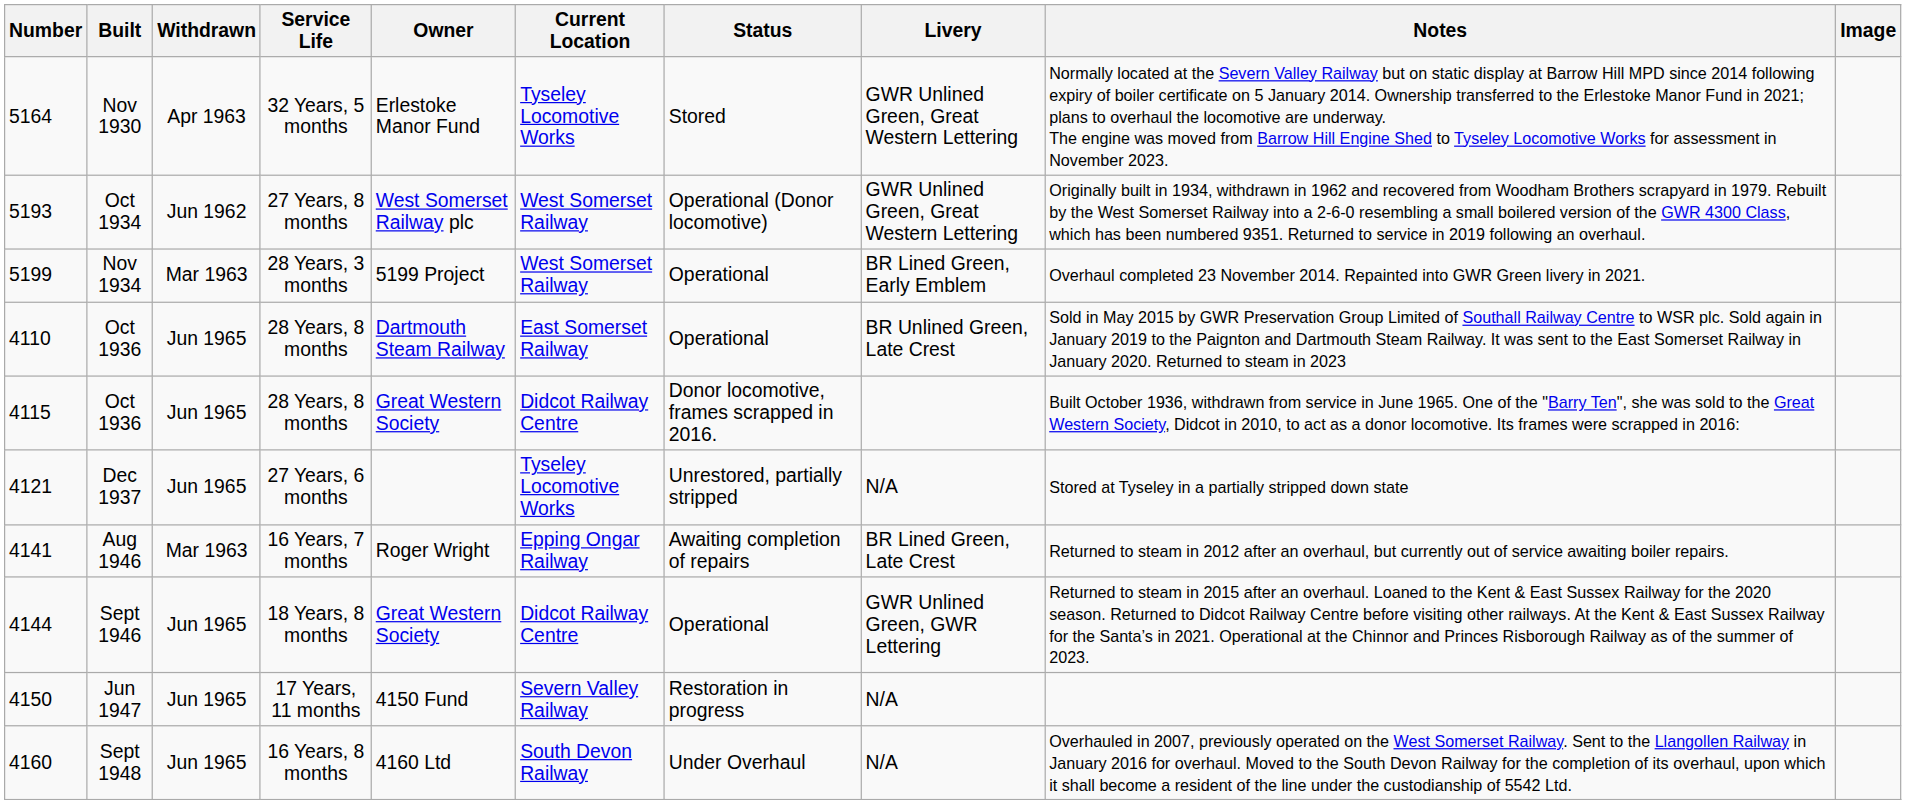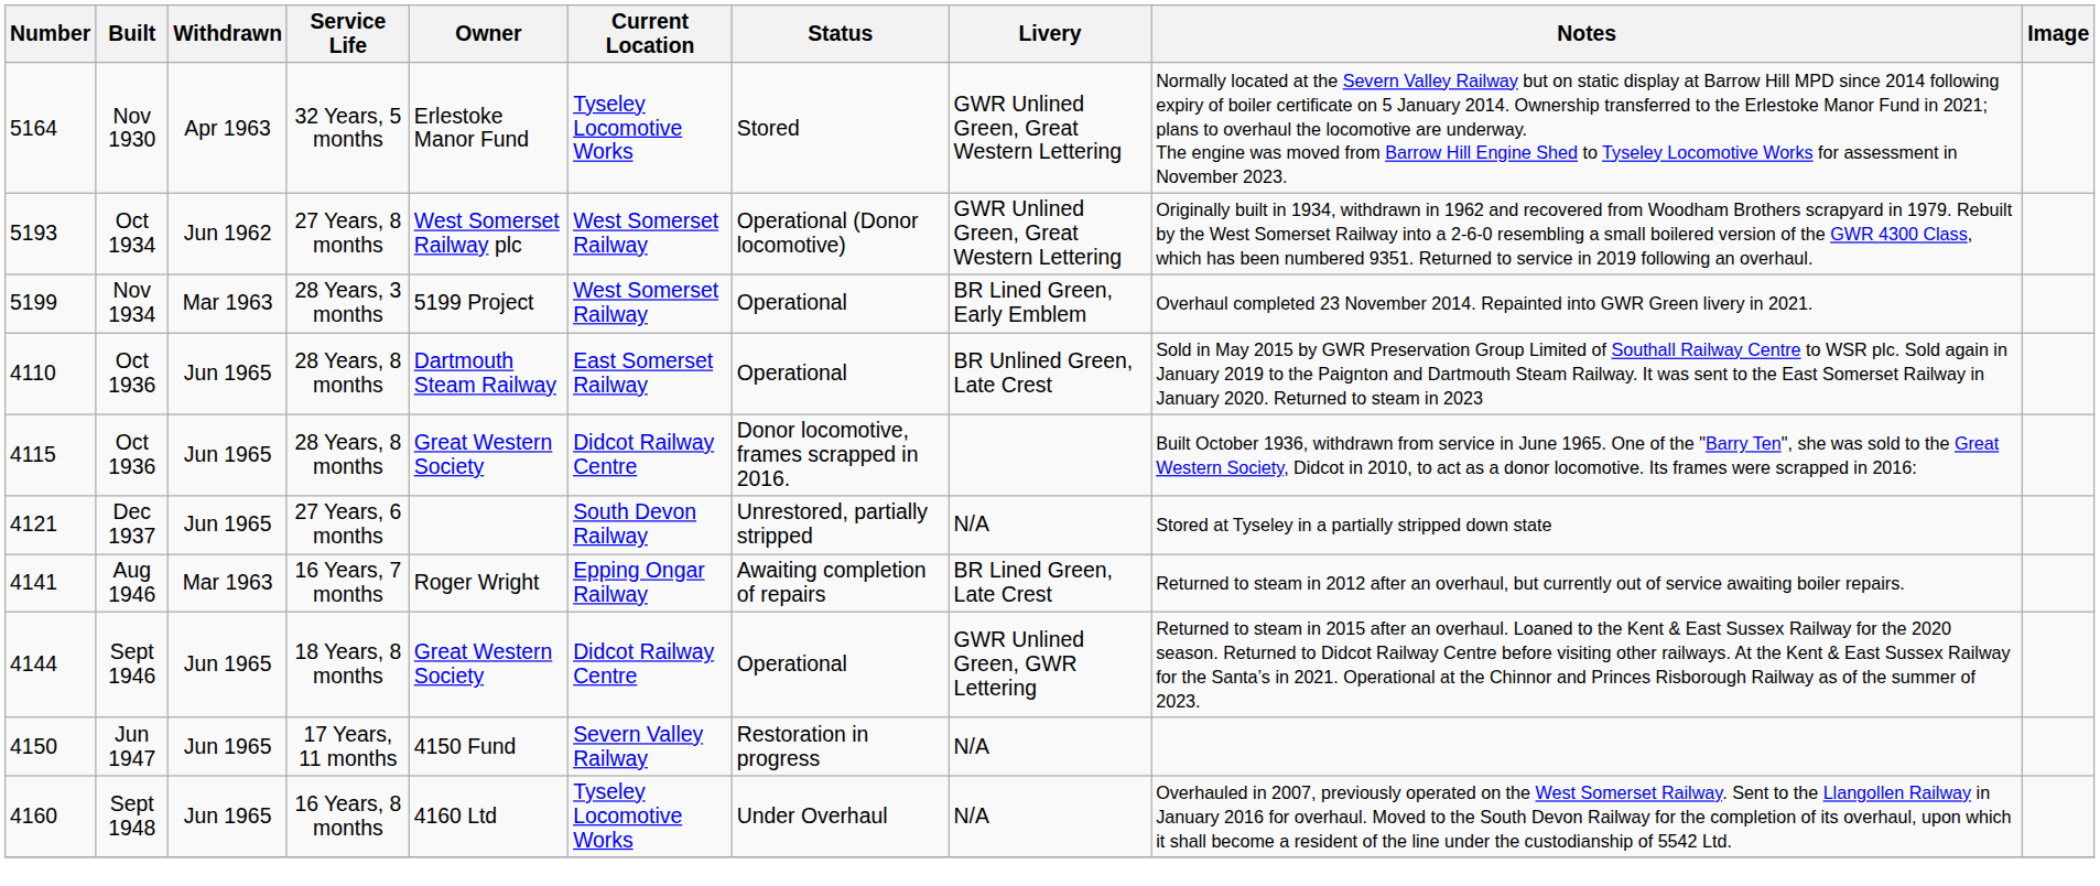 <table class="wikitable">
 <tr>
 <th>Number</th>
 <th>Built</th>
 <th>Withdrawn</th>
 <th>Service Life</th>
 <th>Owner</th>
 <th>Current Location</th>
 <th>Status</th>
 <th>Livery</th>
 <th>Notes</th>
 <th>Image</th>
 </tr>
 <tr>
 <td>5164</td>
 <td align=center>Nov 1930</td>
 <td align=center>Apr 1963</td>
 <td align=center>32 Years, 5 months</td>
 <td>Erlestoke Manor Fund</td>
 <td><a href='#'>Tyseley Locomotive Works</a></td>
 <td>Stored</td>
 <td>GWR Unlined Green, Great Western Lettering</td>
 <td><small>Normally located at the <a href='#'>Severn Valley Railway</a> but on static display at Barrow Hill MPD since 2014 following expiry of boiler certificate on 5 January 2014. Ownership transferred to the Erlestoke Manor Fund in 2021;  plans to overhaul the locomotive are underway.</small><br><small>The engine was moved from <a href='#'>Barrow Hill Engine Shed</a> to <a href='#'>Tyseley Locomotive Works</a> for assessment in November 2023.</small></td>
 <td></td>
 </tr>
 <tr>
 <td>5193</td>
 <td align=center>Oct 1934</td>
 <td align=center>Jun 1962</td>
 <td align=center>27 Years, 8 months</td>
 <td><a href='#'>West Somerset Railway</a> plc</td>
 <td><a href='#'>West Somerset Railway</a></td>
 <td>Operational (Donor locomotive)</td>
 <td>GWR Unlined Green, Great Western Lettering</td>
 <td><small>Originally built in 1934, withdrawn in 1962 and recovered from Woodham Brothers scrapyard in 1979. Rebuilt by the West Somerset Railway into a 2-6-0 resembling a small boilered version of the <a href='#'>GWR 4300 Class</a>, which has been numbered 9351. Returned to service in 2019 following an overhaul.</small></td>
 <td></td>
 </tr>
 <tr>
 <td>5199</td>
 <td align=center>Nov 1934</td>
 <td align=center>Mar 1963</td>
 <td align=center>28 Years, 3 months</td>
 <td>5199 Project</td>
 <td><a href='#'>West Somerset Railway</a></td>
 <td>Operational</td>
 <td>BR Lined Green, Early Emblem</td>
 <td><small>Overhaul completed 23 November 2014. Repainted into GWR Green livery in 2021.</small></td>
 <td></td>
 </tr>
 <tr>
 <td>4110</td>
 <td align=center>Oct 1936</td>
 <td align=center>Jun 1965</td>
 <td align=center>28 Years, 8 months</td>
 <td><a href='#'>Dartmouth Steam Railway</a></td>
 <td><a href='#'>East Somerset Railway</a></td>
 <td>Operational</td>
 <td>BR Unlined Green, Late Crest</td>
 <td><small>Sold in May 2015 by GWR Preservation Group Limited of <a href='#'>Southall Railway Centre</a> to WSR plc. Sold again in January 2019 to the Paignton and Dartmouth Steam Railway. It was sent to the East Somerset Railway in January 2020. Returned to steam in 2023</small></td>
 <td></td>
 </tr>
 <tr>
 <td>4115</td>
 <td align=center>Oct 1936</td>
 <td align=center>Jun 1965</td>
 <td align=center>28 Years, 8 months</td>
 <td><a href='#'>Great Western Society</a></td>
 <td><a href='#'>Didcot Railway Centre</a></td>
 <td>Donor locomotive, frames scrapped in 2016.</td>
 <td></td>
 <td><small>Built October 1936, withdrawn from service in June 1965. One of the "<a href='#'>Barry Ten</a>", she was sold to the <a href='#'>Great Western Society</a>, Didcot in 2010, to act as a donor locomotive. Its frames were scrapped in 2016:</small></td>
 <td></td>
 </tr>
 <tr>
 <td>4121</td>
 <td align=center>Dec 1937</td>
 <td align=center>Jun 1965</td>
 <td align=center>27 Years, 6 months</td>
 <td></td>
-<td><a href='#'>Tyseley Locomotive Works</a></td>
+<td><a href='#'>South Devon Railway</a></td>
 <td>Unrestored, partially stripped</td>
 <td>N/A</td>
 <td><small>Stored at Tyseley in a partially stripped down state</small></td>
 <td></td>
 </tr>
 <tr>
 <td>4141</td>
 <td align=center>Aug 1946</td>
 <td align=center>Mar 1963</td>
 <td align=center>16 Years, 7 months</td>
 <td>Roger Wright</td>
 <td><a href='#'>Epping Ongar Railway</a></td>
 <td>Awaiting completion of repairs</td>
 <td>BR Lined Green, Late Crest</td>
 <td><small>Returned to steam in 2012 after an overhaul, but currently out of service awaiting boiler repairs.</small></td>
 <td></td>
 </tr>
 <tr>
 <td>4144</td>
 <td align=center>Sept 1946</td>
 <td align=center>Jun 1965</td>
 <td align=center>18 Years, 8 months</td>
 <td><a href='#'>Great Western Society</a></td>
 <td><a href='#'>Didcot Railway Centre</a></td>
 <td>Operational</td>
 <td>GWR Unlined Green, GWR Lettering</td>
 <td><small>Returned to steam in 2015 after an overhaul. Loaned to the Kent & East Sussex Railway for the 2020 season. Returned to Didcot Railway Centre before visiting other railways. At the Kent & East Sussex Railway for the Santa’s in 2021. Operational at the Chinnor and Princes Risborough Railway as of the summer of 2023. </small></td>
 <td></td>
 </tr>
 <tr>
 <td>4150</td>
 <td align=center>Jun 1947</td>
 <td align=center>Jun 1965</td>
 <td align=center>17 Years, 11 months</td>
 <td>4150 Fund</td>
 <td><a href='#'>Severn Valley Railway</a></td>
 <td>Restoration in progress</td>
 <td>N/A</td>
 <td></td>
 <td></td>
 </tr>
 <tr>
 <td>4160</td>
 <td align=center>Sept 1948</td>
 <td align=center>Jun 1965</td>
 <td align=center>16 Years, 8 months</td>
 <td>4160 Ltd</td>
-<td><a href='#'>South Devon Railway</a></td>
+<td><a href='#'>Tyseley Locomotive Works</a></td>
 <td>Under Overhaul</td>
 <td>N/A</td>
 <td><small>Overhauled in 2007, previously operated on the <a href='#'>West Somerset Railway</a>. Sent to the <a href='#'>Llangollen Railway</a> in January 2016 for overhaul. Moved to the South Devon Railway for the completion of its overhaul, upon which it shall become a resident of the line under the custodianship of 5542 Ltd.</small></td>
 <td></td>
 </tr>
 <tr>
 </tr>
 </table>
